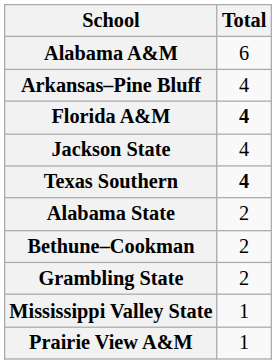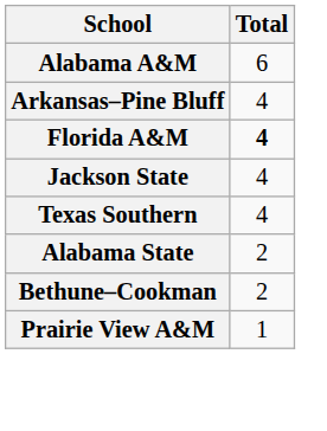 <table class=wikitable style="text-align:center">
 <tr>
 <th>School</th>
 <th>Total</th>
 </tr>
 <tr>
 <th style=>Alabama A&M</th>
 <td>6</td>
 </tr>
 <tr>
 <th style=>Arkansas–Pine Bluff</th>
 <td>4</td>
 </tr>
 <tr>
 <th style=>Florida A&M</th>
 <td><strong>4</strong></td>
 </tr>
 <tr>
 <th style=>Jackson State</th>
 <td>4</td>
 </tr>
 <tr>
 <th style=>Texas Southern</th>
-<td><strong>4</strong></td>
+<td>4</td>
 </tr>
 <tr>
 <th style=>Alabama State</th>
 <td>2</td>
 </tr>
 <tr>
 <th style=>Bethune–Cookman</th>
 <td>2</td>
 </tr>
 <tr>
-<th style=>Grambling State</th>
-<td>2</td>
-</tr>
-<tr>
-<th style=>Mississippi Valley State</th>
-<td>1</td>
-</tr>
-<tr>
 <th style=>Prairie View A&M</th>
 <td>1</td>
 </tr>
 </table>
